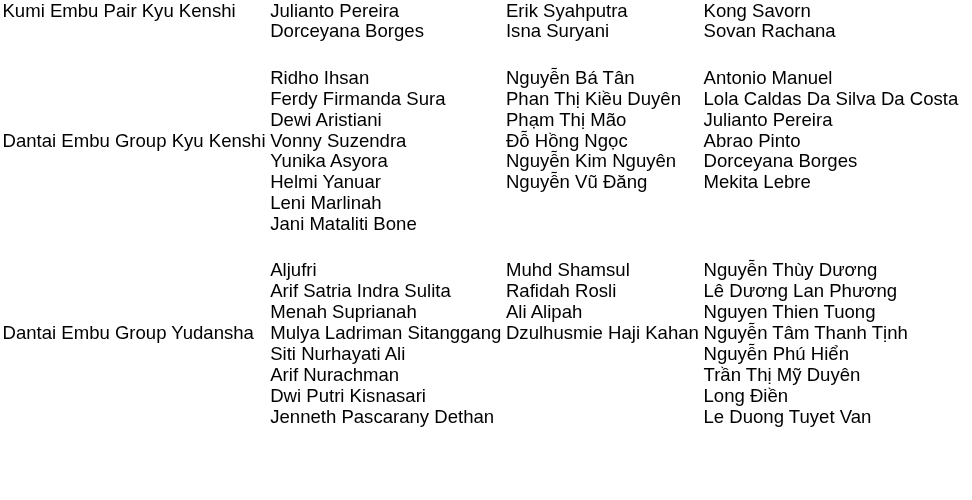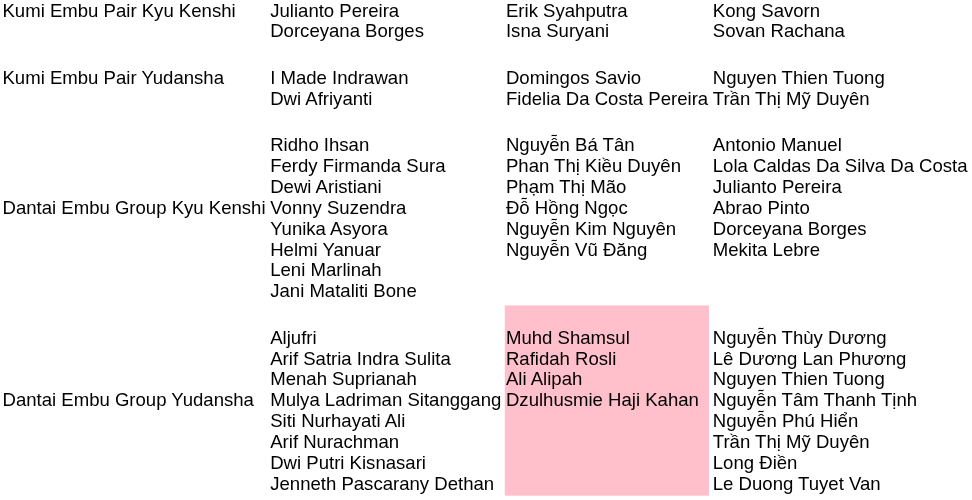 <table>
 <tr>
 <td>Kumi Embu Pair Kyu Kenshi</td>
 <td><br>Julianto Pereira<br>Dorceyana Borges</td>
 <td><br>Erik Syahputra<br>Isna Suryani</td>
 <td><br>Kong Savorn<br>Sovan Rachana</td>
+</tr>
+<tr>
+<td>Kumi Embu Pair Yudansha</td>
+<td><br>I Made Indrawan<br>Dwi Afriyanti</td>
+<td nowrap><br>Domingos Savio<br>Fidelia Da Costa Pereira</td>
+<td><br>Nguyen Thien Tuong<br>Trần Thị Mỹ Duyên</td>
 </tr>
 <tr>
 <td>Dantai Embu Group Kyu Kenshi</td>
 <td><br>Ridho Ihsan<br>Ferdy Firmanda Sura<br>Dewi Aristiani<br>Vonny Suzendra<br>Yunika Asyora<br>Helmi Yanuar<br>Leni Marlinah<br>Jani Mataliti Bone</td>
 <td valign="top"><br>Nguyễn Bá Tân<br>Phan Thị Kiều Duyên<br>Phạm Thị Mão<br>Đỗ Hồng Ngọc<br>Nguyễn Kim Nguyên<br>Nguyễn Vũ Đăng</td>
 <td valign="top" nowrap><br>Antonio Manuel<br>Lola Caldas Da Silva Da Costa<br>Julianto Pereira<br>Abrao Pinto<br>Dorceyana Borges<br>Mekita Lebre</td>
 </tr>
 <tr>
 <td>Dantai Embu Group Yudansha</td>
 <td nowrap><br>Aljufri<br>Arif Satria Indra Sulita<br>Menah Suprianah<br>Mulya Ladriman Sitanggang<br>Siti Nurhayati Ali<br>Arif Nurachman<br>Dwi Putri Kisnasari<br>Jenneth Pascarany Dethan</td>
-<td valign="top" nowrap><br>Muhd Shamsul<br>Rafidah Rosli<br>Ali Alipah<br>Dzulhusmie Haji Kahan</td>
+<td valign="top" nowrap style="background: pink;"><br>Muhd Shamsul<br>Rafidah Rosli<br>Ali Alipah<br>Dzulhusmie Haji Kahan</td>
 <td valign="top"><br>Nguyễn Thùy Dương<br>Lê Dương Lan Phương<br>Nguyen Thien Tuong<br>Nguyễn Tâm Thanh Tịnh<br>Nguyễn Phú Hiển<br>Trần Thị Mỹ Duyên<br>Long Điền<br>Le Duong Tuyet Van</td>
 </tr>
 </table>
